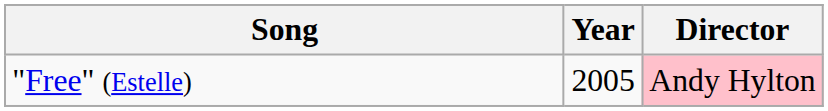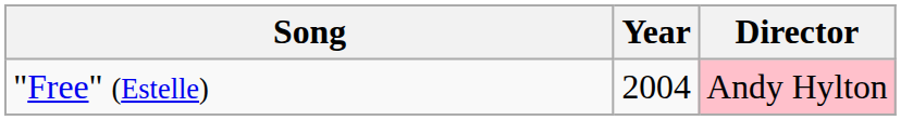 <table class="wikitable">
 <tr>
 <th width="275">Song</th>
 <th>Year</th>
 <th>Director</th>
 </tr>
 <tr>
 <td>"<a href='#'>Free</a>" <small>(<a href='#'>Estelle</a>)</small></td>
-<td>2005</td>
+<td>2004</td>
 <td style="background: pink;">Andy Hylton</td>
 </tr>
 </table>
